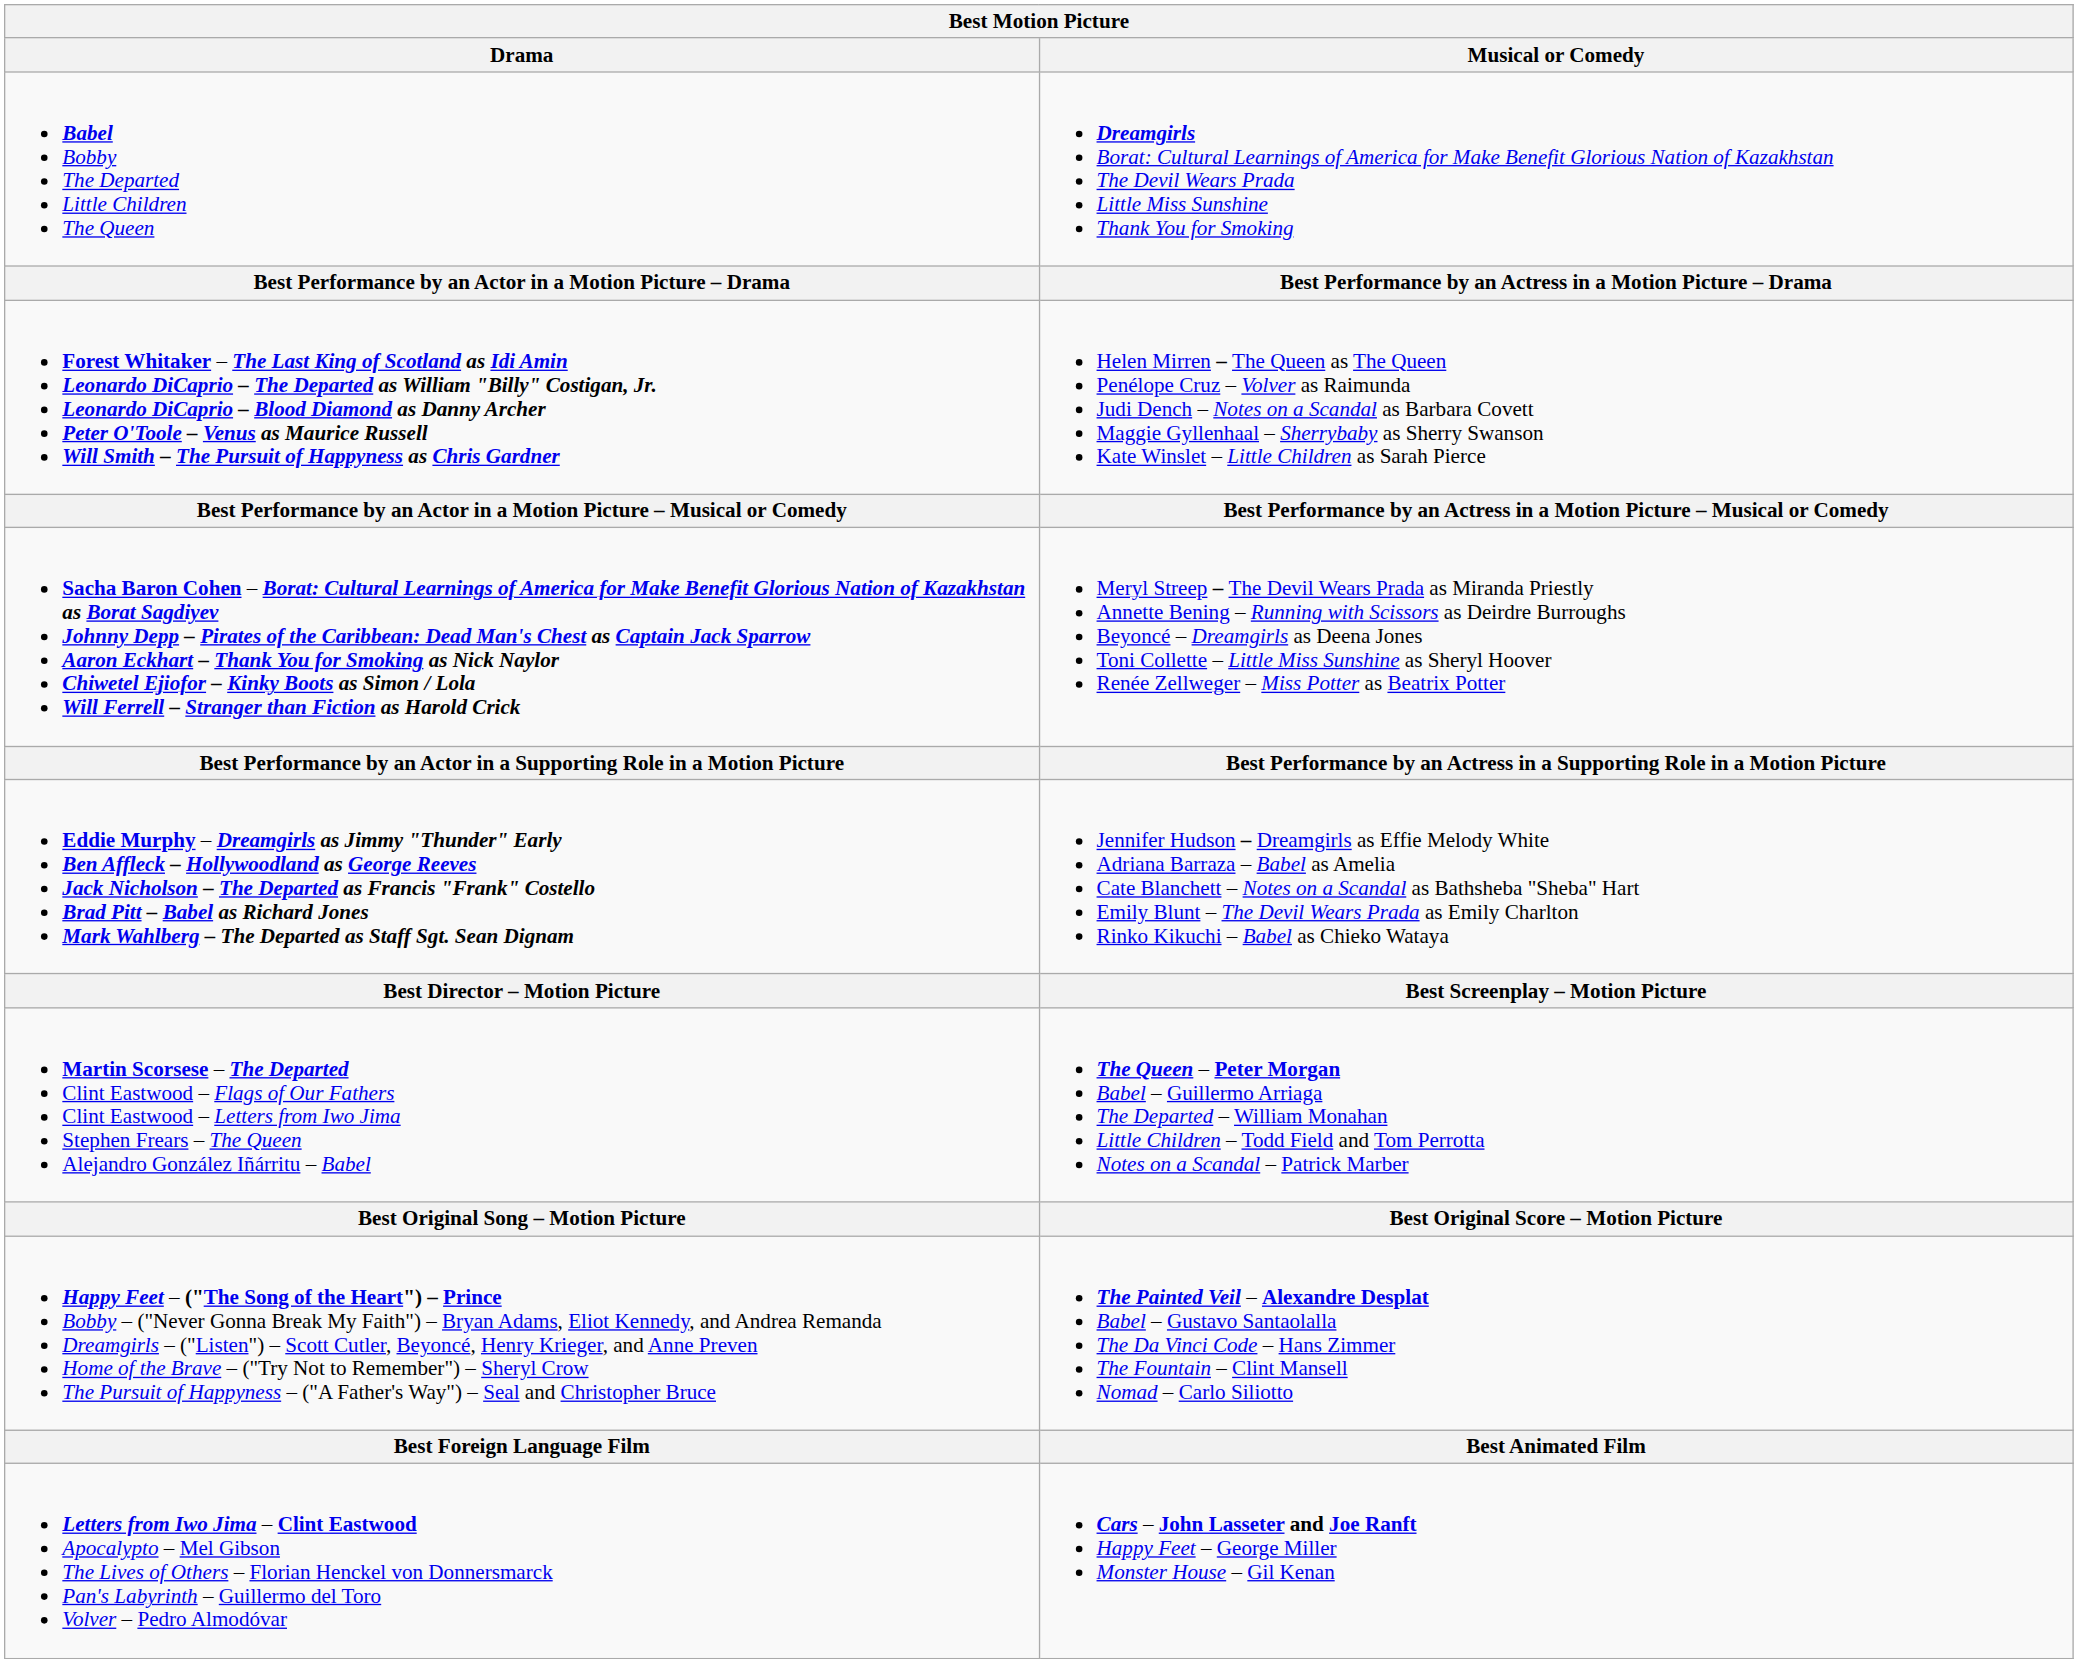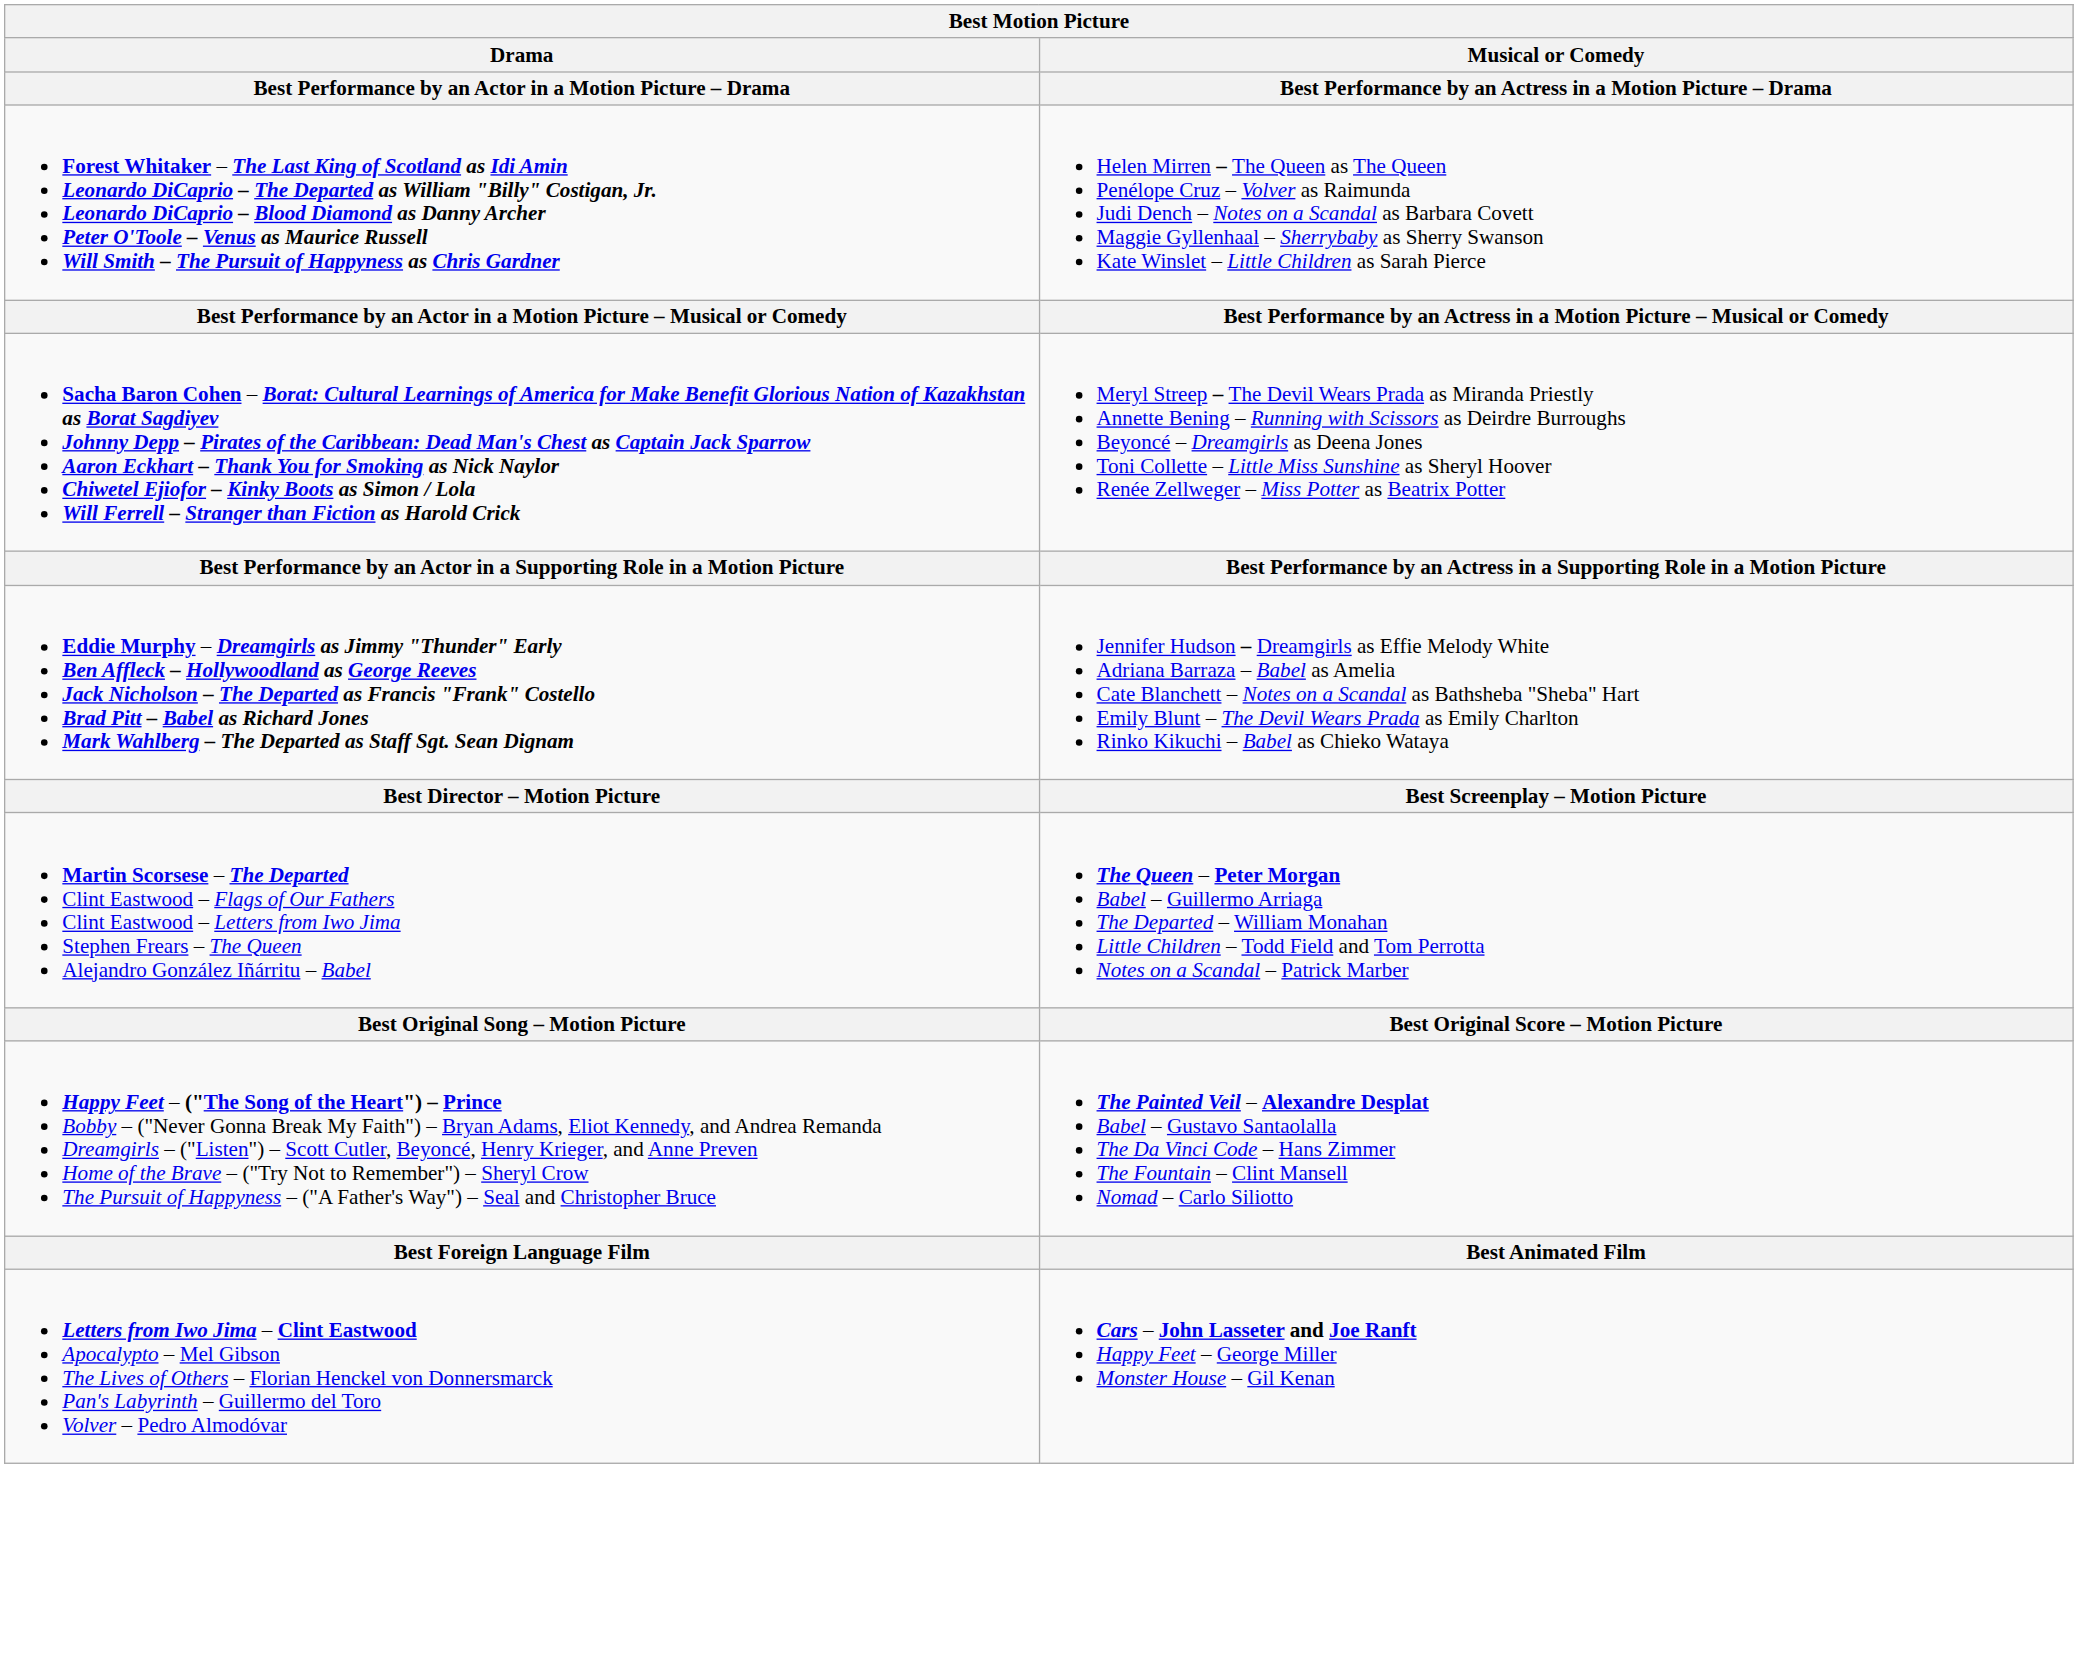 <table class=wikitable>
 <tr>
 <th colspan="2">Best Motion Picture</th>
 </tr>
 <tr>
 <th style="width:50%;">Drama</th>
 <th style="width:50%;">Musical or Comedy</th>
-</tr>
-<tr>
-<td valign="top"><br><ul><li><strong><em><a href='#'>Babel</a></em></strong></li><li><em><a href='#'>Bobby</a></em></li><li><em><a href='#'>The Departed</a></em></li><li><em><a href='#'>Little Children</a></em></li><li><em><a href='#'>The Queen</a></em></li></ul></td>
-<td valign="top"><br><ul><li><strong><em><a href='#'>Dreamgirls</a></em></strong></li><li><em><a href='#'>Borat: Cultural Learnings of America for Make Benefit Glorious Nation of Kazakhstan</a></em></li><li><em><a href='#'>The Devil Wears Prada</a></em></li><li><em><a href='#'>Little Miss Sunshine</a></em></li><li><em><a href='#'>Thank You for Smoking</a></em></li></ul></td>
 </tr>
 <tr>
 <th>Best Performance by an Actor in a Motion Picture – Drama</th>
 <th>Best Performance by an Actress in a Motion Picture – Drama</th>
 </tr>
 <tr>
 <td valign="top"><br><ul><li><strong><a href='#'>Forest Whitaker</a></strong> – <strong><em><a href='#'>The Last King of Scotland</a><em> as <a href='#'>Idi Amin</a><strong></li><li><a href='#'>Leonardo DiCaprio</a> – </em><a href='#'>The Departed</a><em> as William "Billy" Costigan, Jr.</li><li><a href='#'>Leonardo DiCaprio</a> – </em><a href='#'>Blood Diamond</a><em> as Danny Archer</li><li><a href='#'>Peter O'Toole</a> – </em><a href='#'>Venus</a><em> as Maurice Russell</li><li><a href='#'>Will Smith</a> – </em><a href='#'>The Pursuit of Happyness</a><em> as <a href='#'>Chris Gardner</a></li></ul></td>
 <td valign="top"><br><ul><li></strong><a href='#'>Helen Mirren</a><strong> – </em></strong><a href='#'>The Queen</a></em> as <a href='#'>The Queen</a></strong></li><li><a href='#'>Penélope Cruz</a> – <em><a href='#'>Volver</a></em> as Raimunda</li><li><a href='#'>Judi Dench</a> – <em><a href='#'>Notes on a Scandal</a></em> as Barbara Covett</li><li><a href='#'>Maggie Gyllenhaal</a> – <em><a href='#'>Sherrybaby</a></em> as Sherry Swanson</li><li><a href='#'>Kate Winslet</a> – <em><a href='#'>Little Children</a></em> as Sarah Pierce</li></ul></td>
 </tr>
 <tr>
 <th>Best Performance by an Actor in a Motion Picture – Musical or Comedy</th>
 <th>Best Performance by an Actress in a Motion Picture – Musical or Comedy</th>
 </tr>
 <tr>
 <td valign="top"><br><ul><li><strong><a href='#'>Sacha Baron Cohen</a></strong> – <strong><em><a href='#'>Borat: Cultural Learnings of America for Make Benefit Glorious Nation of Kazakhstan</a><em> as <a href='#'>Borat Sagdiyev</a><strong></li><li><a href='#'>Johnny Depp</a> – </em><a href='#'>Pirates of the Caribbean: Dead Man's Chest</a><em> as <a href='#'>Captain Jack Sparrow</a></li><li><a href='#'>Aaron Eckhart</a> – </em><a href='#'>Thank You for Smoking</a><em> as Nick Naylor</li><li><a href='#'>Chiwetel Ejiofor</a> – </em><a href='#'>Kinky Boots</a><em> as Simon / Lola</li><li><a href='#'>Will Ferrell</a> – </em><a href='#'>Stranger than Fiction</a><em> as Harold Crick</li></ul></td>
 <td valign="top"><br><ul><li></strong><a href='#'>Meryl Streep</a><strong> – </em></strong><a href='#'>The Devil Wears Prada</a></em> as Miranda Priestly</strong></li><li><a href='#'>Annette Bening</a> – <em><a href='#'>Running with Scissors</a></em> as Deirdre Burroughs</li><li><a href='#'>Beyoncé</a> – <em><a href='#'>Dreamgirls</a></em> as Deena Jones</li><li><a href='#'>Toni Collette</a> – <em><a href='#'>Little Miss Sunshine</a></em> as Sheryl Hoover</li><li><a href='#'>Renée Zellweger</a> – <em><a href='#'>Miss Potter</a></em> as <a href='#'>Beatrix Potter</a></li></ul></td>
 </tr>
 <tr>
 <th>Best Performance by an Actor in a Supporting Role in a Motion Picture</th>
 <th>Best Performance by an Actress in a Supporting Role in a Motion Picture</th>
 </tr>
 <tr>
 <td valign="top"><br><ul><li><strong><a href='#'>Eddie Murphy</a></strong> – <strong><em><a href='#'>Dreamgirls</a><em> as Jimmy "Thunder" Early<strong></li><li><a href='#'>Ben Affleck</a> – </em><a href='#'>Hollywoodland</a><em> as <a href='#'>George Reeves</a></li><li><a href='#'>Jack Nicholson</a> – </em><a href='#'>The Departed</a><em> as Francis "Frank" Costello</li><li><a href='#'>Brad Pitt</a> – </em><a href='#'>Babel</a><em> as Richard Jones</li><li><a href='#'>Mark Wahlberg</a> – </em>The Departed<em> as Staff Sgt. Sean Dignam</li></ul></td>
 <td valign="top"><br><ul><li></strong><a href='#'>Jennifer Hudson</a><strong> – </em></strong><a href='#'>Dreamgirls</a></em> as Effie Melody White</strong></li><li><a href='#'>Adriana Barraza</a> – <em><a href='#'>Babel</a></em> as Amelia</li><li><a href='#'>Cate Blanchett</a> – <em><a href='#'>Notes on a Scandal</a></em> as Bathsheba "Sheba" Hart</li><li><a href='#'>Emily Blunt</a> – <em><a href='#'>The Devil Wears Prada</a></em> as Emily Charlton</li><li><a href='#'>Rinko Kikuchi</a> – <em><a href='#'>Babel</a></em> as Chieko Wataya</li></ul></td>
 </tr>
 <tr>
 <th>Best Director – Motion Picture</th>
 <th>Best Screenplay – Motion Picture</th>
 </tr>
 <tr>
 <td valign="top"><br><ul><li><strong><a href='#'>Martin Scorsese</a></strong> – <strong><em><a href='#'>The Departed</a></em></strong></li><li><a href='#'>Clint Eastwood</a> – <em><a href='#'>Flags of Our Fathers</a></em></li><li><a href='#'>Clint Eastwood</a> – <em><a href='#'>Letters from Iwo Jima</a></em></li><li><a href='#'>Stephen Frears</a> – <em><a href='#'>The Queen</a></em></li><li><a href='#'>Alejandro González Iñárritu</a> – <em><a href='#'>Babel</a></em></li></ul></td>
 <td valign="top"><br><ul><li><strong><em><a href='#'>The Queen</a></em></strong> – <strong><a href='#'>Peter Morgan</a></strong></li><li><em><a href='#'>Babel</a></em> – <a href='#'>Guillermo Arriaga</a></li><li><em><a href='#'>The Departed</a></em> – <a href='#'>William Monahan</a></li><li><em><a href='#'>Little Children</a></em> – <a href='#'>Todd Field</a> and <a href='#'>Tom Perrotta</a></li><li><em><a href='#'>Notes on a Scandal</a></em> – <a href='#'>Patrick Marber</a></li></ul></td>
 </tr>
 <tr>
 <th>Best Original Song – Motion Picture</th>
 <th>Best Original Score – Motion Picture</th>
 </tr>
 <tr>
 <td valign="top"><br><ul><li><strong><em><a href='#'>Happy Feet</a></em></strong> – <strong>("<a href='#'>The Song of the Heart</a>") – <a href='#'>Prince</a></strong></li><li><em><a href='#'>Bobby</a></em> – ("Never Gonna Break My Faith") – <a href='#'>Bryan Adams</a>, <a href='#'>Eliot Kennedy</a>, and Andrea Remanda</li><li><em><a href='#'>Dreamgirls</a></em> – ("<a href='#'>Listen</a>") – <a href='#'>Scott Cutler</a>, <a href='#'>Beyoncé</a>, <a href='#'>Henry Krieger</a>, and <a href='#'>Anne Preven</a></li><li><em><a href='#'>Home of the Brave</a></em> – ("Try Not to Remember") – <a href='#'>Sheryl Crow</a></li><li><em><a href='#'>The Pursuit of Happyness</a></em> – ("A Father's Way") – <a href='#'>Seal</a> and <a href='#'>Christopher Bruce</a></li></ul></td>
 <td valign="top"><br><ul><li><strong><em><a href='#'>The Painted Veil</a></em></strong> – <strong><a href='#'>Alexandre Desplat</a></strong></li><li><em><a href='#'>Babel</a></em> – <a href='#'>Gustavo Santaolalla</a></li><li><em><a href='#'>The Da Vinci Code</a></em> – <a href='#'>Hans Zimmer</a></li><li><em><a href='#'>The Fountain</a></em> – <a href='#'>Clint Mansell</a></li><li><em><a href='#'>Nomad</a></em> – <a href='#'>Carlo Siliotto</a></li></ul></td>
 </tr>
 <tr>
 <th>Best Foreign Language Film</th>
 <th>Best Animated Film</th>
 </tr>
 <tr>
 <td valign="top"><br><ul><li><strong><em><a href='#'>Letters from Iwo Jima</a></em></strong> – <strong><a href='#'>Clint Eastwood</a></strong></li><li><em><a href='#'>Apocalypto</a></em> – <a href='#'>Mel Gibson</a></li><li><em><a href='#'>The Lives of Others</a></em> – <a href='#'>Florian Henckel von Donnersmarck</a></li><li><em><a href='#'>Pan's Labyrinth</a></em> – <a href='#'>Guillermo del Toro</a></li><li><em><a href='#'>Volver</a></em> – <a href='#'>Pedro Almodóvar</a></li></ul></td>
 <td valign="top"><br><ul><li><strong><em><a href='#'>Cars</a></em></strong> – <strong><a href='#'>John Lasseter</a> and <a href='#'>Joe Ranft</a></strong></li><li><em><a href='#'>Happy Feet</a></em> – <a href='#'>George Miller</a></li><li><em><a href='#'>Monster House</a></em> – <a href='#'>Gil Kenan</a></li></ul></td>
 </tr>
 </table>
